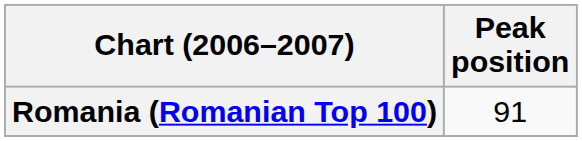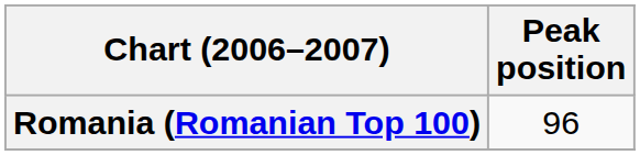 <table class="wikitable sortable plainrowheaders" style="text-align:center">
 <tr>
 <th>Chart (2006–2007)</th>
 <th>Peak<br>position</th>
 </tr>
 <tr>
 <th scope="row">Romania (<a href='#'>Romanian Top 100</a>)</th>
-<td>91</td>
+<td>96</td>
 </tr>
 <tr>
 </tr>
 <tr>
 </tr>
 </table>
